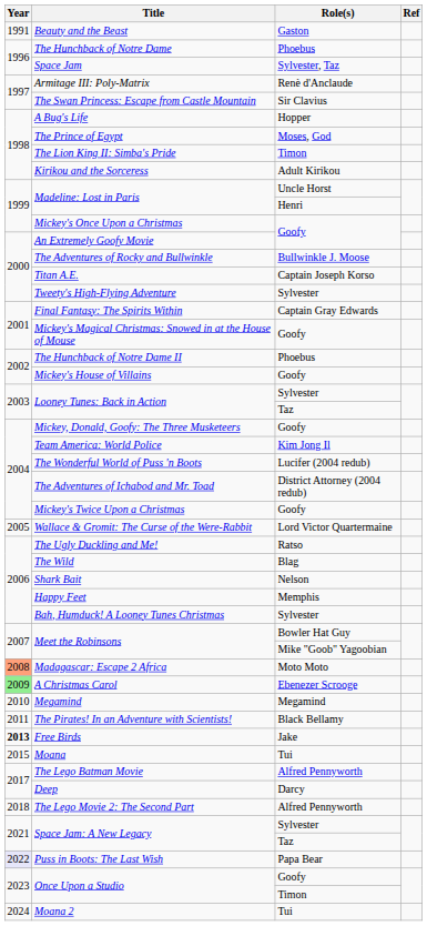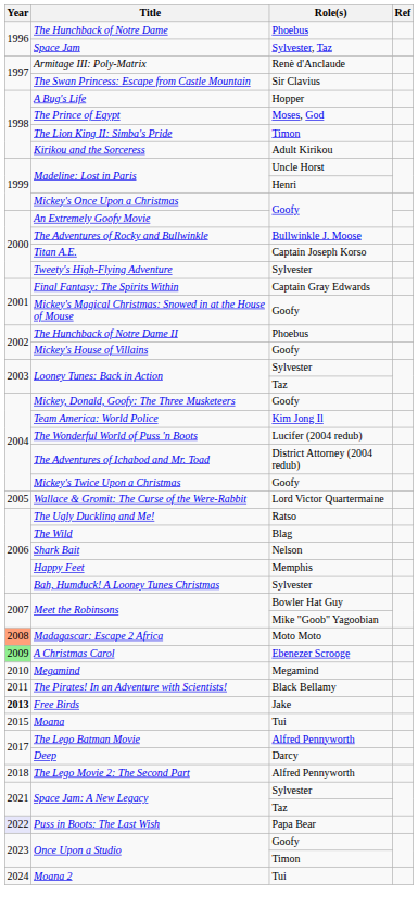 <table class="wikitable plainrowheaders sortable">
 <tr>
 <th scope="col">Year</th>
 <th scope="col">Title</th>
 <th scope="col">Role(s)</th>
 <th scope="col" class="unsortable">Ref</th>
-</tr>
-<tr>
-<td>1991</td>
-<td><em><a href='#'>Beauty and the Beast</a></em></td>
-<td><a href='#'>Gaston</a></td>
-<td></td>
 </tr>
 <tr>
 <td rowspan="2">1996</td>
 <td><em><a href='#'>The Hunchback of Notre Dame</a></em></td>
 <td><a href='#'>Phoebus</a></td>
 <td></td>
 </tr>
 <tr>
 <td><em><a href='#'>Space Jam</a></em></td>
 <td><a href='#'>Sylvester</a>, <a href='#'>Taz</a></td>
 <td></td>
 </tr>
 <tr>
 <td rowspan="2">1997</td>
 <td><em>Armitage III: Poly-Matrix</em></td>
 <td>Renè d'Anclaude</td>
 <td></td>
 </tr>
 <tr>
 <td><em><a href='#'>The Swan Princess: Escape from Castle Mountain</a></em></td>
 <td>Sir Clavius</td>
 <td></td>
 </tr>
 <tr>
 <td rowspan="4">1998</td>
 <td><em><a href='#'>A Bug's Life</a></em></td>
 <td>Hopper</td>
 <td></td>
 </tr>
 <tr>
 <td><em><a href='#'>The Prince of Egypt</a></em></td>
 <td><a href='#'>Moses</a>, <a href='#'>God</a></td>
 <td></td>
 </tr>
 <tr>
 <td><em><a href='#'>The Lion King II: Simba's Pride</a></em></td>
 <td><a href='#'>Timon</a></td>
 <td></td>
 </tr>
 <tr>
 <td><em><a href='#'>Kirikou and the Sorceress</a></em></td>
 <td>Adult Kirikou</td>
 <td></td>
 </tr>
 <tr>
 <td rowspan="3">1999</td>
 <td rowspan="2"><em><a href='#'>Madeline: Lost in Paris</a></em></td>
 <td>Uncle Horst</td>
 <td rowspan="2"></td>
 </tr>
 <tr>
 <td>Henri</td>
 </tr>
 <tr>
 <td><em><a href='#'>Mickey's Once Upon a Christmas</a></em></td>
 <td rowspan="2"><a href='#'>Goofy</a></td>
 <td></td>
 </tr>
 <tr>
 <td rowspan="4">2000</td>
 <td><em><a href='#'>An Extremely Goofy Movie</a></em></td>
 <td></td>
 </tr>
 <tr>
 <td><em><a href='#'>The Adventures of Rocky and Bullwinkle</a></em></td>
 <td><a href='#'>Bullwinkle J. Moose</a></td>
 <td></td>
 </tr>
 <tr>
 <td><em><a href='#'>Titan A.E.</a></em></td>
 <td>Captain Joseph Korso</td>
 <td></td>
 </tr>
 <tr>
 <td><em><a href='#'>Tweety's High-Flying Adventure</a></em></td>
 <td>Sylvester</td>
 <td></td>
 </tr>
 <tr>
 <td rowspan="2">2001</td>
 <td><em><a href='#'>Final Fantasy: The Spirits Within</a></em></td>
 <td>Captain Gray Edwards</td>
 <td></td>
 </tr>
 <tr>
 <td><em><a href='#'>Mickey's Magical Christmas: Snowed in at the House of Mouse</a></em></td>
 <td>Goofy</td>
 <td></td>
 </tr>
 <tr>
 <td rowspan="2">2002</td>
 <td><em><a href='#'>The Hunchback of Notre Dame II</a></em></td>
 <td>Phoebus</td>
 <td></td>
 </tr>
 <tr>
 <td><em><a href='#'>Mickey's House of Villains</a></em></td>
 <td>Goofy</td>
 <td></td>
 </tr>
 <tr>
 <td rowspan="2">2003</td>
 <td rowspan="2"><em><a href='#'>Looney Tunes: Back in Action</a></em></td>
 <td>Sylvester</td>
 <td rowspan="2"></td>
 </tr>
 <tr>
 <td>Taz</td>
 </tr>
 <tr>
 <td rowspan="5">2004</td>
 <td><em><a href='#'>Mickey, Donald, Goofy: The Three Musketeers</a></em></td>
 <td>Goofy</td>
 <td></td>
 </tr>
 <tr>
 <td><em><a href='#'>Team America: World Police</a></em></td>
 <td><a href='#'>Kim Jong Il</a></td>
 <td></td>
 </tr>
 <tr>
 <td><em><a href='#'>The Wonderful World of Puss 'n Boots</a></em></td>
 <td>Lucifer (2004 redub)</td>
 <td></td>
 </tr>
 <tr>
 <td><em><a href='#'>The Adventures of Ichabod and Mr. Toad</a></em></td>
 <td>District Attorney (2004 redub)</td>
 <td></td>
 </tr>
 <tr>
 <td><em><a href='#'>Mickey's Twice Upon a Christmas</a></em></td>
 <td>Goofy</td>
 <td></td>
 </tr>
 <tr>
 <td>2005</td>
 <td><em><a href='#'>Wallace & Gromit: The Curse of the Were-Rabbit</a></em></td>
 <td>Lord Victor Quartermaine</td>
 <td></td>
 </tr>
 <tr>
 <td rowspan="5">2006</td>
 <td><em><a href='#'>The Ugly Duckling and Me!</a></em></td>
 <td>Ratso</td>
 <td></td>
 </tr>
 <tr>
 <td><em><a href='#'>The Wild</a></em></td>
 <td>Blag</td>
 <td></td>
 </tr>
 <tr>
 <td><em><a href='#'>Shark Bait</a></em></td>
 <td>Nelson</td>
 <td></td>
 </tr>
 <tr>
 <td><em><a href='#'>Happy Feet</a></em></td>
 <td>Memphis</td>
 <td></td>
 </tr>
 <tr>
 <td><em><a href='#'>Bah, Humduck! A Looney Tunes Christmas</a></em></td>
 <td>Sylvester</td>
 <td></td>
 </tr>
 <tr>
 <td rowspan="2">2007</td>
 <td rowspan="2"><em><a href='#'>Meet the Robinsons</a></em></td>
 <td>Bowler Hat Guy</td>
 <td rowspan="2"></td>
 </tr>
 <tr>
 <td>Mike "Goob" Yagoobian</td>
 </tr>
 <tr>
 <td style="background: lightsalmon;">2008</td>
 <td><em><a href='#'>Madagascar: Escape 2 Africa</a></em></td>
 <td>Moto Moto</td>
 <td></td>
 </tr>
 <tr>
 <td style="background: lightgreen;">2009</td>
 <td><em><a href='#'>A Christmas Carol</a></em></td>
 <td><a href='#'>Ebenezer Scrooge</a></td>
 <td></td>
 </tr>
 <tr>
 <td>2010</td>
 <td><em><a href='#'>Megamind</a></em></td>
 <td>Megamind</td>
 <td></td>
 </tr>
 <tr>
 <td>2011</td>
 <td><em><a href='#'>The Pirates! In an Adventure with Scientists!</a></em></td>
 <td>Black Bellamy</td>
 <td></td>
 </tr>
 <tr>
 <td><strong>2013</strong></td>
 <td><em><a href='#'>Free Birds</a></em></td>
 <td>Jake</td>
 <td></td>
 </tr>
 <tr>
 <td>2015</td>
 <td><em><a href='#'>Moana</a></em></td>
 <td>Tui</td>
 <td></td>
 </tr>
 <tr>
 <td rowspan="2">2017</td>
 <td><em><a href='#'>The Lego Batman Movie</a></em></td>
 <td><a href='#'>Alfred Pennyworth</a></td>
 <td></td>
 </tr>
 <tr>
 <td><em><a href='#'>Deep</a></em></td>
 <td>Darcy</td>
 <td></td>
 </tr>
 <tr>
 <td>2018</td>
 <td><em><a href='#'>The Lego Movie 2: The Second Part</a></em></td>
 <td>Alfred Pennyworth</td>
 <td></td>
 </tr>
 <tr>
 <td rowspan="2">2021</td>
 <td rowspan="2"><em><a href='#'>Space Jam: A New Legacy</a></em></td>
 <td>Sylvester</td>
 <td rowspan="2"></td>
 </tr>
 <tr>
 <td>Taz</td>
 </tr>
 <tr>
 <td style="background: lavender;">2022</td>
 <td><em><a href='#'>Puss in Boots: The Last Wish</a></em></td>
 <td>Papa Bear</td>
 <td></td>
 </tr>
 <tr>
 <td rowspan="2">2023</td>
 <td rowspan="2"><em><a href='#'>Once Upon a Studio</a></em></td>
 <td>Goofy</td>
 <td rowspan="2"></td>
 </tr>
 <tr>
 <td>Timon</td>
 </tr>
 <tr>
 <td>2024</td>
 <td><em><a href='#'>Moana 2</a></em></td>
 <td>Tui</td>
 <td></td>
 </tr>
 </table>
